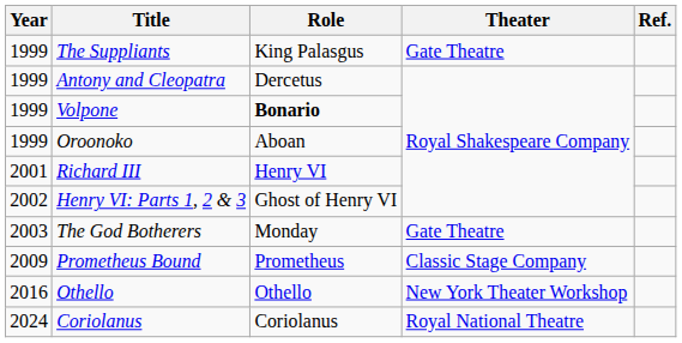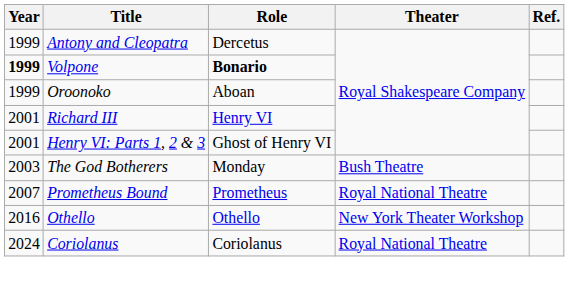 <table class="wikitable sortable">
 <tr>
 <th>Year</th>
 <th>Title</th>
 <th>Role</th>
 <th>Theater</th>
 <th>Ref.</th>
 </tr>
 <tr>
 <td>1999</td>
-<td><a href='#'><em>The Suppliants</em></a></td>
-<td>King Palasgus</td>
-<td><a href='#'>Gate Theatre</a></td>
-<td></td>
-</tr>
-<tr>
-<td>1999</td>
 <td><em><a href='#'>Antony and Cleopatra</a></em></td>
 <td>Dercetus</td>
 <td rowspan="5"><a href='#'>Royal Shakespeare Company</a></td>
 <td></td>
 </tr>
 <tr>
-<td>1999</td>
+<td><strong>1999</strong></td>
 <td><em><a href='#'>Volpone</a></em></td>
 <td><strong>Bonario</strong></td>
 <td></td>
 </tr>
 <tr>
 <td>1999</td>
 <td><em>Oroonoko</em></td>
 <td>Aboan</td>
 <td></td>
 </tr>
 <tr>
 <td>2001</td>
 <td><a href='#'><em>Richard III</em></a></td>
 <td><a href='#'>Henry VI</a></td>
 <td></td>
 </tr>
 <tr>
-<td>2002</td>
+<td>2001</td>
 <td><em><a href='#'>Henry VI: Parts 1</a>, <a href='#'>2</a> & <a href='#'>3</a></em></td>
 <td>Ghost of Henry VI</td>
 <td></td>
 </tr>
 <tr>
 <td>2003</td>
 <td><em>The God Botherers</em></td>
 <td>Monday</td>
-<td><a href='#'>Gate Theatre</a></td>
+<td><a href='#'>Bush Theatre</a></td>
 <td></td>
 </tr>
 <tr>
-<td>2009</td>
+<td>2007</td>
 <td><em><a href='#'>Prometheus Bound</a></em></td>
 <td><a href='#'>Prometheus</a></td>
-<td><a href='#'>Classic Stage Company</a></td>
+<td><a href='#'>Royal National Theatre</a></td>
 <td></td>
 </tr>
 <tr>
 <td>2016</td>
 <td><em><a href='#'>Othello</a></em></td>
 <td><a href='#'>Othello</a></td>
 <td><a href='#'>New York Theater Workshop</a></td>
 <td></td>
 </tr>
 <tr>
 <td>2024</td>
 <td><em><a href='#'>Coriolanus</a></em></td>
 <td>Coriolanus</td>
 <td><a href='#'>Royal National Theatre</a></td>
 <td></td>
 </tr>
 </table>
